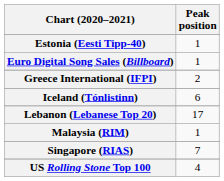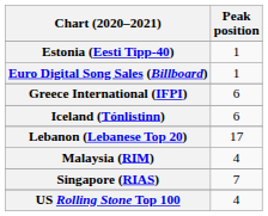 <table class="wikitable sortable plainrowheaders" style="text-align:center">
 <tr>
 <th scope="col">Chart (2020–2021)</th>
 <th scope="col">Peak<br>position</th>
 </tr>
 <tr>
 </tr>
 <tr>
 </tr>
 <tr>
 </tr>
 <tr>
 </tr>
 <tr>
 </tr>
 <tr>
 </tr>
 <tr>
 </tr>
 <tr>
 </tr>
 <tr>
 <th scope="row">Estonia (<a href='#'>Eesti Tipp-40</a>)</th>
 <td>1</td>
 </tr>
 <tr>
 <th scope="row"><a href='#'>Euro Digital Song Sales</a> (<em><a href='#'>Billboard</a></em>)</th>
 <td>1</td>
 </tr>
 <tr>
 </tr>
 <tr>
 </tr>
 <tr>
 </tr>
 <tr>
 </tr>
 <tr>
 <th scope="row">Greece International (<a href='#'>IFPI</a>)</th>
-<td>2</td>
+<td>6</td>
 </tr>
 <tr>
 </tr>
 <tr>
 </tr>
 <tr>
 <th scope="row">Iceland (<a href='#'>Tónlistinn</a>)</th>
 <td>6</td>
 </tr>
 <tr>
 </tr>
 <tr>
 </tr>
 <tr>
 </tr>
 <tr>
 </tr>
 <tr>
 </tr>
 <tr>
 <th scope="row">Lebanon (<a href='#'>Lebanese Top 20</a>)</th>
 <td>17</td>
 </tr>
 <tr>
 <th scope="row">Malaysia (<a href='#'>RIM</a>)</th>
-<td>1</td>
+<td>4</td>
 </tr>
 <tr>
 </tr>
 <tr>
 </tr>
 <tr>
 </tr>
 <tr>
 </tr>
 <tr>
 </tr>
 <tr>
 </tr>
 <tr>
 <th scope="row">Singapore (<a href='#'>RIAS</a>)</th>
 <td>7</td>
 </tr>
 <tr>
 </tr>
 <tr>
 </tr>
 <tr>
 </tr>
 <tr>
 </tr>
 <tr>
 </tr>
 <tr>
 </tr>
 <tr>
 </tr>
 <tr>
 <th scope="row">US <a href='#'><em>Rolling Stone</em> Top 100</a></th>
 <td>4</td>
 </tr>
 </table>
